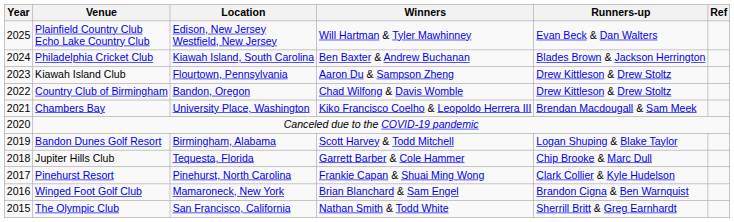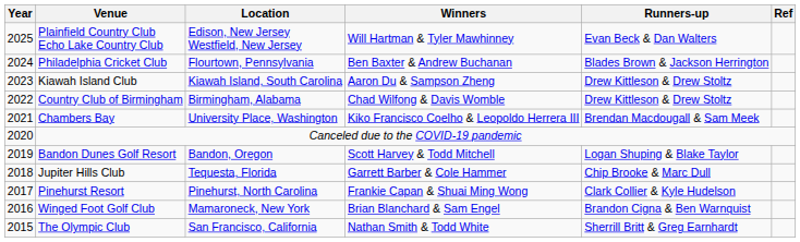 <table class=wikitable>
 <tr>
 <th>Year</th>
 <th>Venue</th>
 <th>Location</th>
 <th>Winners</th>
 <th>Runners-up</th>
 <th>Ref</th>
 </tr>
 <tr>
 <td>2025</td>
 <td><a href='#'>Plainfield Country Club</a><br><a href='#'>Echo Lake Country Club</a></td>
 <td><a href='#'>Edison, New Jersey</a><br><a href='#'>Westfield, New Jersey</a></td>
 <td> <a href='#'>Will Hartman</a> &  <a href='#'>Tyler Mawhinney</a></td>
 <td> <a href='#'>Evan Beck</a> &  <a href='#'>Dan Walters</a></td>
 <td></td>
 </tr>
 <tr>
 <td>2024</td>
 <td><a href='#'>Philadelphia Cricket Club</a></td>
-<td><a href='#'>Kiawah Island, South Carolina</a></td>
+<td><a href='#'>Flourtown, Pennsylvania</a></td>
 <td>  <a href='#'>Ben Baxter</a> &  <a href='#'>Andrew Buchanan</a></td>
 <td> <a href='#'>Blades Brown</a> &  <a href='#'>Jackson Herrington</a></td>
 <td></td>
 </tr>
 <tr>
 <td>2023</td>
 <td>Kiawah Island Club</td>
-<td><a href='#'>Flourtown, Pennsylvania</a></td>
+<td><a href='#'>Kiawah Island, South Carolina</a></td>
 <td> <a href='#'>Aaron Du</a> &  <a href='#'>Sampson Zheng</a></td>
 <td> <a href='#'>Drew Kittleson</a> &  <a href='#'>Drew Stoltz</a></td>
 <td></td>
 </tr>
 <tr>
 <td>2022</td>
 <td><a href='#'>Country Club of Birmingham</a></td>
-<td><a href='#'>Bandon, Oregon</a></td>
+<td><a href='#'>Birmingham, Alabama</a></td>
 <td> <a href='#'>Chad Wilfong</a> &  <a href='#'>Davis Womble</a></td>
 <td> <a href='#'>Drew Kittleson</a> &  <a href='#'>Drew Stoltz</a></td>
 <td></td>
 </tr>
 <tr>
 <td>2021</td>
 <td><a href='#'>Chambers Bay</a></td>
 <td><a href='#'>University Place, Washington</a></td>
 <td> <a href='#'>Kiko Francisco Coelho</a> &   <a href='#'>Leopoldo Herrera III</a></td>
 <td> <a href='#'>Brendan Macdougall</a> &  <a href='#'>Sam Meek</a></td>
 <td></td>
 </tr>
 <tr>
 <td>2020</td>
 <td colspan=5; align=center><em>Canceled due to the <a href='#'>COVID-19 pandemic</a></em></td>
 </tr>
 <tr>
 <td>2019</td>
 <td><a href='#'>Bandon Dunes Golf Resort</a></td>
-<td><a href='#'>Birmingham, Alabama</a></td>
+<td><a href='#'>Bandon, Oregon</a></td>
 <td> <a href='#'>Scott Harvey</a> &  <a href='#'>Todd Mitchell</a></td>
 <td> <a href='#'>Logan Shuping</a> &  <a href='#'>Blake Taylor</a></td>
 <td></td>
 </tr>
 <tr>
 <td>2018</td>
 <td>Jupiter Hills Club</td>
 <td><a href='#'>Tequesta, Florida</a></td>
 <td> <a href='#'>Garrett Barber</a> &  <a href='#'>Cole Hammer</a></td>
 <td> <a href='#'>Chip Brooke</a> &  <a href='#'>Marc Dull</a></td>
 <td></td>
 </tr>
 <tr>
 <td>2017</td>
 <td><a href='#'>Pinehurst Resort</a></td>
 <td><a href='#'>Pinehurst, North Carolina</a></td>
 <td> <a href='#'>Frankie Capan</a> &  <a href='#'>Shuai Ming Wong</a></td>
 <td> <a href='#'>Clark Collier</a> &  <a href='#'>Kyle Hudelson</a></td>
 <td></td>
 </tr>
 <tr>
 <td>2016</td>
 <td><a href='#'>Winged Foot Golf Club</a></td>
 <td><a href='#'>Mamaroneck, New York</a></td>
 <td> <a href='#'>Brian Blanchard</a> &  <a href='#'>Sam Engel</a></td>
 <td> <a href='#'>Brandon Cigna</a> &  <a href='#'>Ben Warnquist</a></td>
 <td></td>
 </tr>
 <tr>
 <td>2015</td>
 <td><a href='#'>The Olympic Club</a></td>
 <td><a href='#'>San Francisco, California</a></td>
 <td> <a href='#'>Nathan Smith</a> &  <a href='#'>Todd White</a></td>
 <td> <a href='#'>Sherrill Britt</a> &  <a href='#'>Greg Earnhardt</a></td>
 <td></td>
 </tr>
 </table>
